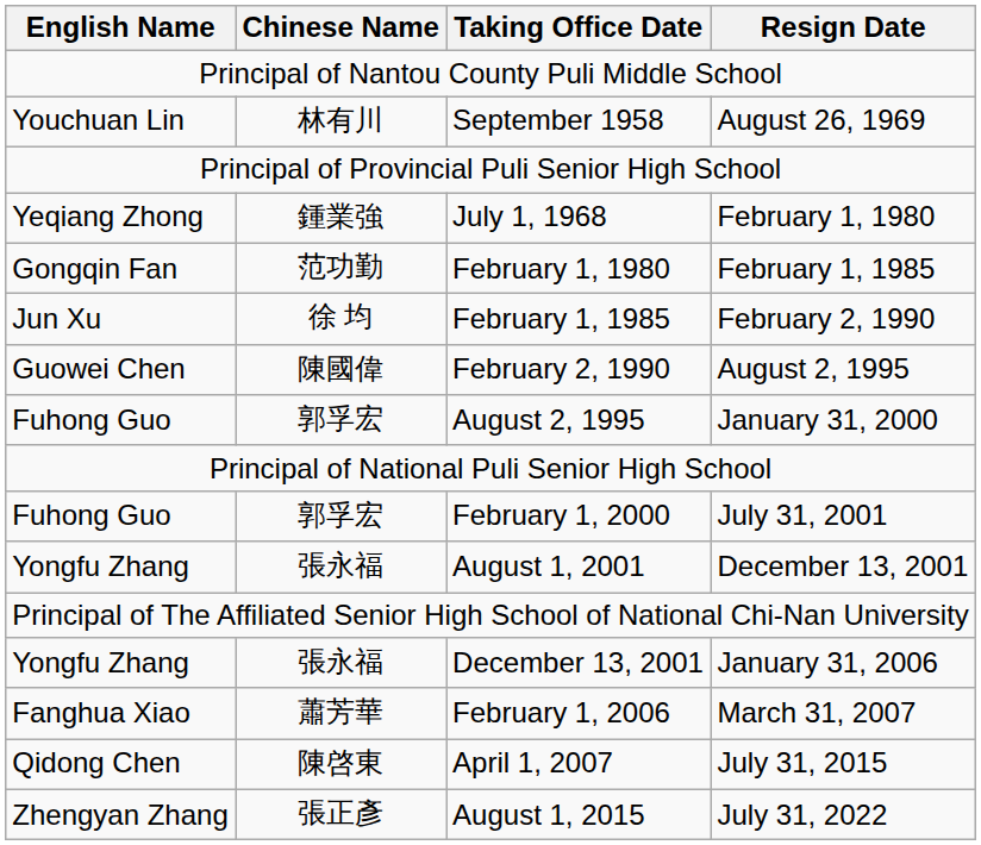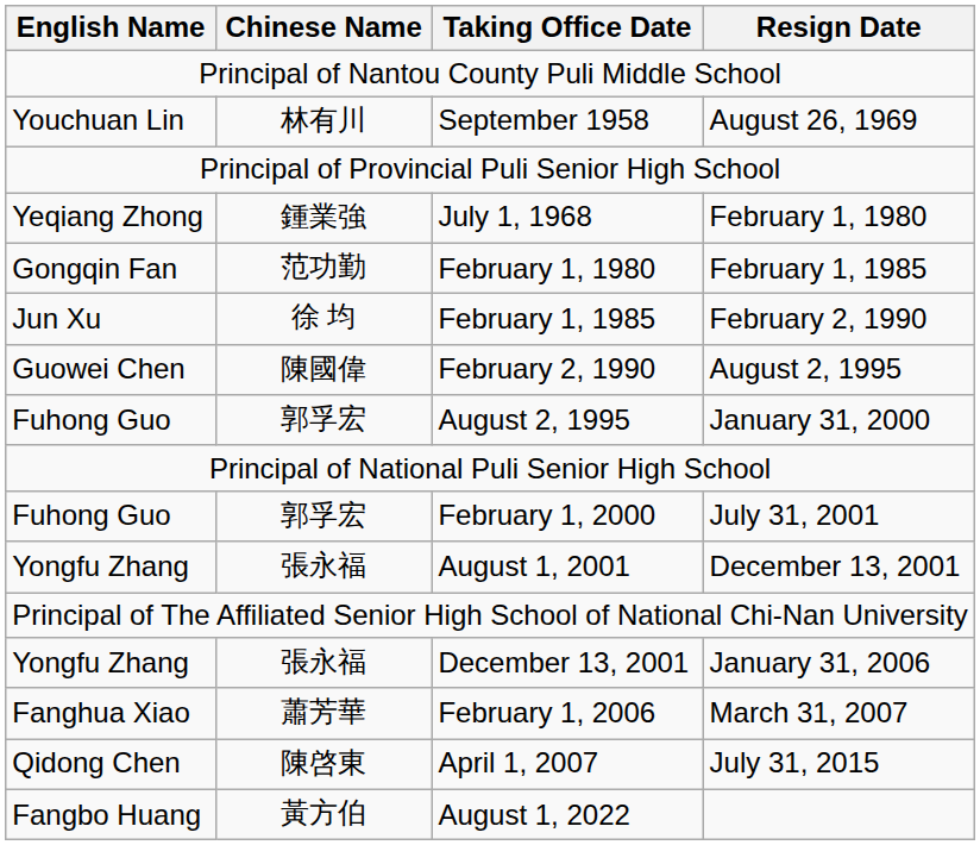 <table class="wikitable">
 <tr>
 <th>English Name</th>
 <th>Chinese Name</th>
 <th>Taking Office Date</th>
 <th>Resign Date</th>
 </tr>
 <tr>
 <td colspan="4"style="text-align:center;">Principal of Nantou County Puli Middle School</td>
 </tr>
 <tr>
 <td>Youchuan Lin</td>
 <td style="text-align:center;">林有川</td>
 <td>September 1958</td>
 <td>August 26, 1969</td>
 </tr>
 <tr>
 <td colspan="4"style="text-align:center;">Principal of Provincial Puli Senior High School</td>
 </tr>
 <tr>
 <td>Yeqiang Zhong</td>
 <td style="text-align:center;">鍾業強</td>
 <td>July 1, 1968</td>
 <td>February 1, 1980</td>
 </tr>
 <tr>
 <td>Gongqin Fan</td>
 <td style="text-align:center;">范功勤</td>
 <td>February 1, 1980</td>
 <td>February 1, 1985</td>
 </tr>
 <tr>
 <td>Jun Xu</td>
 <td style="text-align:center;">徐 均</td>
 <td>February 1, 1985</td>
 <td>February 2, 1990</td>
 </tr>
 <tr>
 <td>Guowei Chen</td>
 <td style="text-align:center;">陳國偉</td>
 <td>February 2, 1990</td>
 <td>August 2, 1995</td>
 </tr>
 <tr>
 <td>Fuhong Guo</td>
 <td style="text-align:center;">郭孚宏</td>
 <td>August 2, 1995</td>
 <td>January 31, 2000</td>
 </tr>
 <tr>
 <td colspan="4"style="text-align:center;">Principal of National Puli Senior High School</td>
 </tr>
 <tr>
 <td>Fuhong Guo</td>
 <td style="text-align:center;">郭孚宏</td>
 <td>February 1, 2000</td>
 <td>July 31, 2001</td>
 </tr>
 <tr>
 <td>Yongfu Zhang</td>
 <td style="text-align:center;">張永福</td>
 <td>August 1, 2001</td>
 <td>December 13, 2001</td>
 </tr>
 <tr>
 <td colspan="4"style="text-align:center;">Principal of The Affiliated Senior High School of National Chi-Nan University</td>
 </tr>
 <tr>
 <td>Yongfu Zhang</td>
 <td style="text-align:center;">張永福</td>
 <td>December 13, 2001</td>
 <td>January 31, 2006</td>
 </tr>
 <tr>
 <td>Fanghua Xiao</td>
 <td style="text-align:center;">蕭芳華</td>
 <td>February 1, 2006</td>
 <td>March 31, 2007</td>
 </tr>
 <tr>
 <td>Qidong Chen</td>
 <td style="text-align:center;">陳啓東</td>
 <td>April 1, 2007</td>
 <td>July 31, 2015</td>
 </tr>
 <tr>
-<td>Zhengyan Zhang</td>
-<td style="text-align:center;">張正彥</td>
-<td>August 1, 2015</td>
-<td>July 31, 2022</td>
+<td>Fangbo Huang</td>
+<td style="text-align:center;">黃方伯</td>
+<td>August 1, 2022</td>
+<td></td>
 </tr>
 </table>
